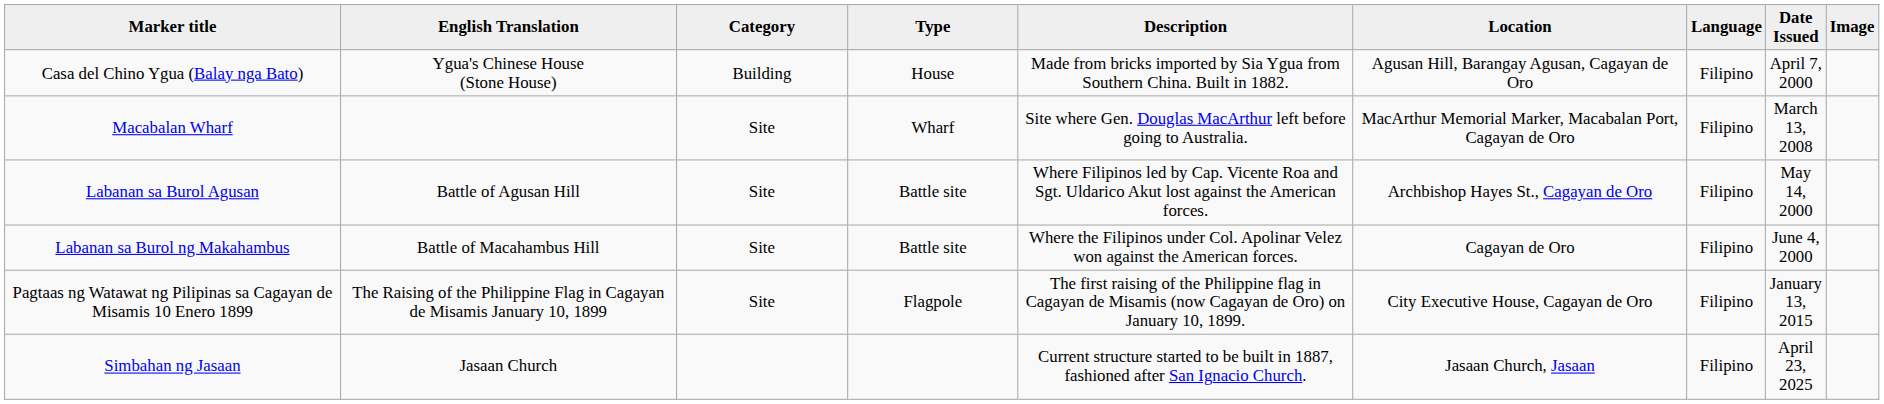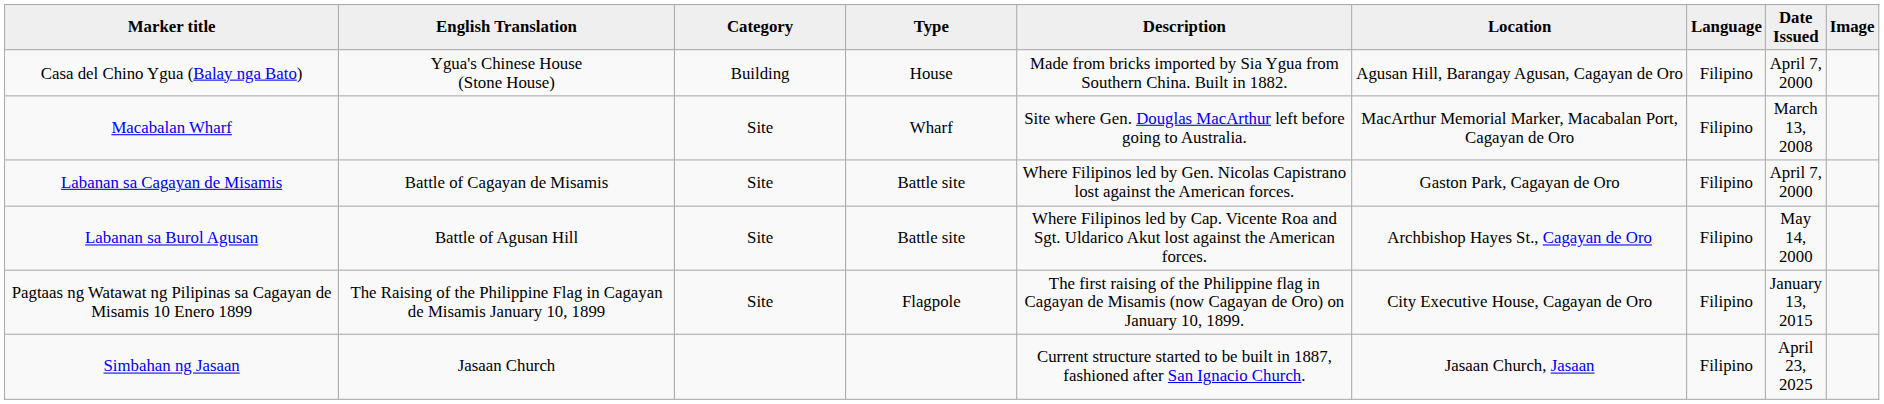 <table class="wikitable" style="width:90%; text-align:center;">
 <tr>
 <th style="width:20%; background:#efefef;">Marker title</th>
 <th style="width:20%; background:#efefef;">English Translation</th>
 <th style="width:10%; background:#efefef;">Category</th>
 <th style="width:10%; background:#efefef;">Type</th>
 <th style="width:20%; background:#efefef;">Description</th>
 <th style="width:20%; background:#efefef;">Location</th>
 <th style="width:10%; background:#efefef;">Language</th>
 <th style="width:10%; background:#efefef;">Date Issued</th>
 <th style="width:10%; background:#efefef;">Image</th>
 </tr>
 <tr>
 <td>Casa del Chino Ygua (<a href='#'>Balay nga Bato</a>)</td>
 <td>Ygua's Chinese House<br>(Stone House)</td>
 <td>Building</td>
 <td>House</td>
 <td>Made from bricks imported by Sia Ygua from Southern China. Built in 1882.</td>
 <td>Agusan Hill, Barangay Agusan, Cagayan de Oro</td>
 <td>Filipino</td>
 <td>April 7, 2000</td>
 <td><br></td>
 </tr>
 <tr>
 <td><a href='#'>Macabalan Wharf</a></td>
 <td></td>
 <td>Site</td>
 <td>Wharf</td>
 <td>Site where Gen. <a href='#'>Douglas MacArthur</a> left before going to Australia.</td>
 <td>MacArthur Memorial Marker, Macabalan Port, Cagayan de Oro</td>
 <td>Filipino</td>
 <td>March 13, 2008</td>
 <td></td>
 </tr>
 <tr>
+<td><a href='#'>Labanan sa Cagayan de Misamis</a></td>
+<td>Battle of Cagayan de Misamis</td>
+<td>Site</td>
+<td>Battle site</td>
+<td>Where Filipinos led by Gen. Nicolas Capistrano lost against the American forces.</td>
+<td>Gaston Park, Cagayan de Oro</td>
+<td>Filipino</td>
+<td>April 7, 2000</td>
+<td></td>
+</tr>
+<tr>
 <td><a href='#'>Labanan sa Burol Agusan</a></td>
 <td>Battle of Agusan Hill</td>
 <td>Site</td>
 <td>Battle site</td>
 <td>Where Filipinos led by Cap. Vicente Roa and Sgt. Uldarico Akut lost against the American forces.</td>
 <td>Archbishop Hayes St., <a href='#'>Cagayan de Oro</a></td>
 <td>Filipino</td>
 <td>May 14, 2000</td>
-<td></td>
-</tr>
-<tr>
-<td><a href='#'>Labanan sa Burol ng Makahambus</a></td>
-<td>Battle of Macahambus Hill</td>
-<td>Site</td>
-<td>Battle site</td>
-<td>Where the Filipinos under Col. Apolinar Velez won against the American forces.</td>
-<td>Cagayan de Oro</td>
-<td>Filipino</td>
-<td>June 4, 2000</td>
 <td></td>
 </tr>
 <tr>
 <td>Pagtaas ng Watawat ng Pilipinas sa Cagayan de Misamis 10 Enero 1899</td>
 <td>The Raising of the Philippine Flag in Cagayan de Misamis January 10, 1899</td>
 <td>Site</td>
 <td>Flagpole</td>
 <td>The first raising of the Philippine flag in Cagayan de Misamis (now Cagayan de Oro) on January 10, 1899.</td>
 <td>City Executive House, Cagayan de Oro</td>
 <td>Filipino</td>
 <td>January 13, 2015</td>
 <td></td>
 </tr>
 <tr>
 <td><a href='#'>Simbahan ng Jasaan</a></td>
 <td>Jasaan Church</td>
 <td></td>
 <td></td>
 <td>Current structure started to be built in 1887, fashioned after <a href='#'>San Ignacio Church</a>.</td>
 <td>Jasaan Church, <a href='#'>Jasaan</a></td>
 <td>Filipino</td>
 <td>April 23, 2025</td>
 <td></td>
 </tr>
 </table>
